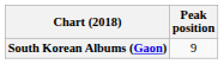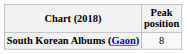 <table class="wikitable plainrowheaders" style="text-align:center">
 <tr>
 <th scope="col">Chart (2018)</th>
 <th scope="col">Peak<br>position</th>
 </tr>
 <tr>
 <th scope="row">South Korean Albums (<a href='#'>Gaon</a>)</th>
-<td>9</td>
+<td>8</td>
 </tr>
 </table>
